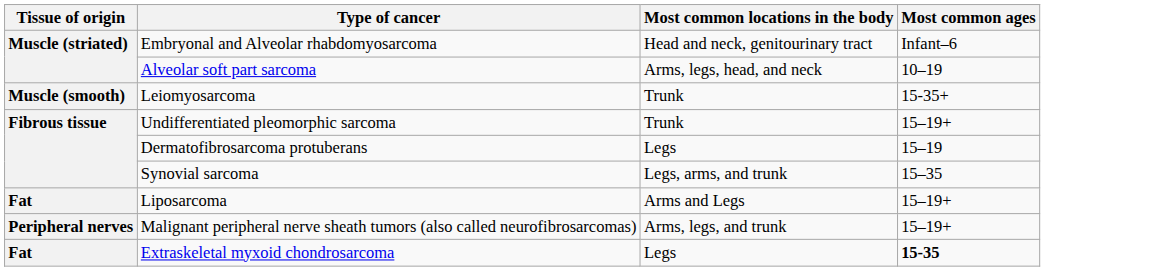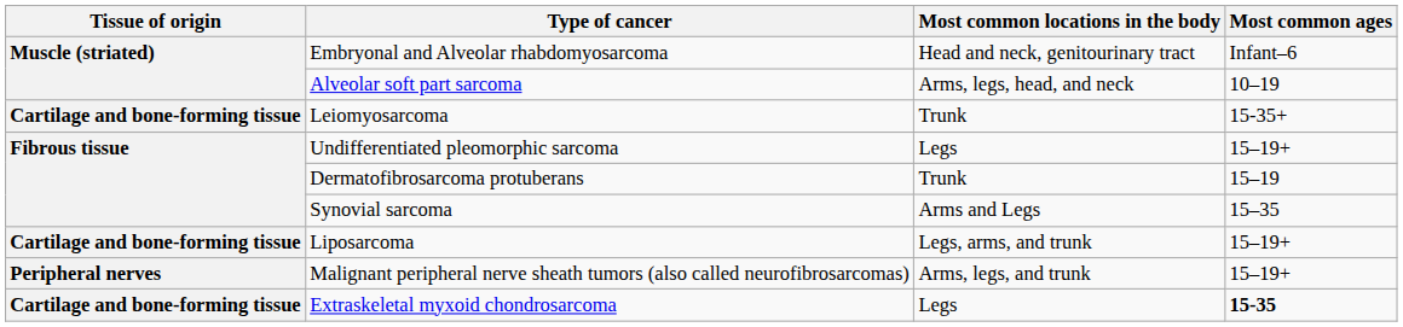 <table class="wikitable plainrowheaders">
 <tr style="vertical-align: top;">
 <th scope="col">Tissue of origin</th>
 <th scope="col">Type of cancer</th>
 <th scope="col">Most common locations in the body</th>
 <th scope="col">Most common ages</th>
 </tr>
 <tr style="vertical-align: top;">
 <th rowspan="2" scope="row" style="text-align: left;">Muscle (striated)</th>
 <td>Embryonal and Alveolar rhabdomyosarcoma</td>
 <td>Head and neck, genitourinary tract</td>
 <td>Infant–6</td>
 </tr>
 <tr style="vertical-align: top;">
 <td><a href='#'>Alveolar soft part sarcoma</a></td>
 <td>Arms, legs, head, and neck</td>
 <td>10–19</td>
 </tr>
 <tr style="vertical-align: top;">
-<th scope="row" style="text-align: left;">Muscle (smooth)</th>
+<th scope="row" style="text-align: left;">Cartilage and bone-forming tissue</th>
 <td>Leiomyosarcoma</td>
 <td>Trunk</td>
 <td>15-35+</td>
 </tr>
 <tr style="vertical-align: top;">
 <th rowspan="3" scope="row" style="text-align: left;">Fibrous tissue</th>
 <td>Undifferentiated pleomorphic sarcoma</td>
-<td>Trunk</td>
+<td>Legs</td>
 <td>15–19+</td>
 </tr>
 <tr style="vertical-align: top;">
 <td>Dermatofibrosarcoma protuberans</td>
-<td>Legs</td>
+<td>Trunk</td>
 <td>15–19</td>
 </tr>
 <tr style="vertical-align: top;">
 <td>Synovial sarcoma</td>
-<td>Legs, arms, and trunk</td>
+<td>Arms and Legs</td>
 <td>15–35</td>
 </tr>
 <tr style="vertical-align: top;">
-<th scope="row" style="text-align: left;">Fat</th>
+<th scope="row" style="text-align: left;">Cartilage and bone-forming tissue</th>
 <td>Liposarcoma</td>
-<td>Arms and Legs</td>
+<td>Legs, arms, and trunk</td>
 <td>15–19+</td>
 </tr>
 <tr style="vertical-align: top;">
 <th scope="row" style="text-align: left;">Peripheral nerves</th>
 <td>Malignant peripheral nerve sheath tumors (also called neurofibrosarcomas)</td>
 <td>Arms, legs, and trunk</td>
 <td>15–19+</td>
 </tr>
 <tr style="vertical-align: top;">
-<th scope="row" style="text-align: left;">Fat</th>
+<th scope="row" style="text-align: left;">Cartilage and bone-forming tissue</th>
 <td><a href='#'>Extraskeletal myxoid chondrosarcoma</a></td>
 <td>Legs</td>
 <td><strong>15-35</strong></td>
 </tr>
 </table>
